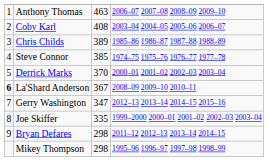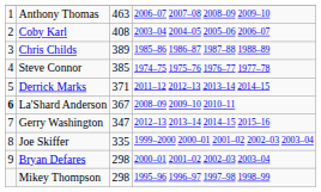 <table class="wikitable">
 <tr>
 </tr>
 <tr>
 <td>1</td>
 <td>Anthony Thomas</td>
 <td>463</td>
 <td style="font-size:80%;"><a href='#'>2006–07</a> <a href='#'>2007–08</a> <a href='#'>2008–09</a> <a href='#'>2009–10</a></td>
 </tr>
 <tr>
 <td>2</td>
 <td><a href='#'>Coby Karl</a></td>
 <td>408</td>
 <td style="font-size:80%;"><a href='#'>2003–04</a> <a href='#'>2004–05</a> <a href='#'>2005–06</a> <a href='#'>2006–07</a></td>
 </tr>
 <tr>
 <td>3</td>
 <td><a href='#'>Chris Childs</a></td>
 <td>389</td>
 <td style="font-size:80%;"><a href='#'>1985–86</a> <a href='#'>1986–87</a> <a href='#'>1987–88</a> <a href='#'>1988–89</a></td>
 </tr>
 <tr>
 <td>4</td>
 <td>Steve Connor</td>
 <td>385</td>
 <td style="font-size:80%;"><a href='#'>1974–75</a> <a href='#'>1975–76</a> <a href='#'>1976–77</a> <a href='#'>1977–78</a></td>
 </tr>
 <tr>
 <td>5</td>
 <td><a href='#'>Derrick Marks</a></td>
-<td>370</td>
-<td style="font-size:80%;"><a href='#'>2000–01</a> <a href='#'>2001–02</a> <a href='#'>2002–03</a> <a href='#'>2003–04</a></td>
+<td>371</td>
+<td style="font-size:80%;"><a href='#'>2011–12</a> <a href='#'>2012–13</a> <a href='#'>2013–14</a> <a href='#'>2014–15</a></td>
 </tr>
 <tr>
 <td><strong>6</strong></td>
 <td>La'Shard Anderson</td>
 <td>367</td>
 <td style="font-size:80%;"><a href='#'>2008–09</a> <a href='#'>2009–10</a> <a href='#'>2010–11</a></td>
 </tr>
 <tr>
 <td>7</td>
 <td>Gerry Washington</td>
 <td>347</td>
 <td style="font-size:80%;"><a href='#'>2012–13</a> <a href='#'>2013–14</a> <a href='#'>2014–15</a> <a href='#'>2015–16</a></td>
 </tr>
 <tr>
 <td>8</td>
 <td>Joe Skiffer</td>
 <td>335</td>
 <td style="font-size:80%;"><a href='#'>1999–2000</a> <a href='#'>2000–01</a> <a href='#'>2001–02</a> <a href='#'>2002–03</a> <a href='#'>2003–04</a></td>
 </tr>
 <tr>
 <td>9</td>
 <td><a href='#'>Bryan Defares</a></td>
 <td>298</td>
-<td style="font-size:80%;"><a href='#'>2011–12</a> <a href='#'>2012–13</a> <a href='#'>2013–14</a> <a href='#'>2014–15</a></td>
+<td style="font-size:80%;"><a href='#'>2000–01</a> <a href='#'>2001–02</a> <a href='#'>2002–03</a> <a href='#'>2003–04</a></td>
 </tr>
 <tr>
 <td></td>
 <td>Mikey Thompson</td>
 <td>298</td>
 <td style="font-size:80%;"><a href='#'>1995–96</a> <a href='#'>1996–97</a> <a href='#'>1997–98</a> <a href='#'>1998–99</a></td>
 </tr>
 </table>
